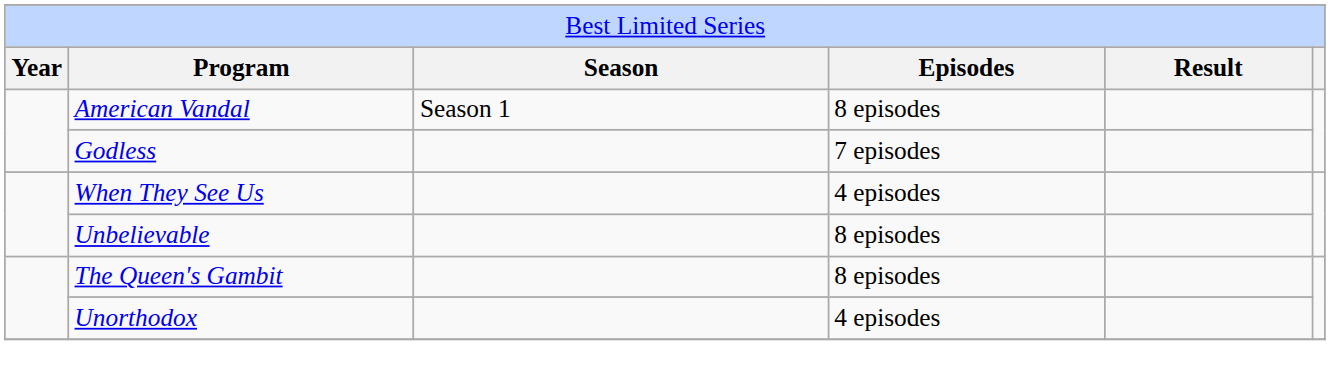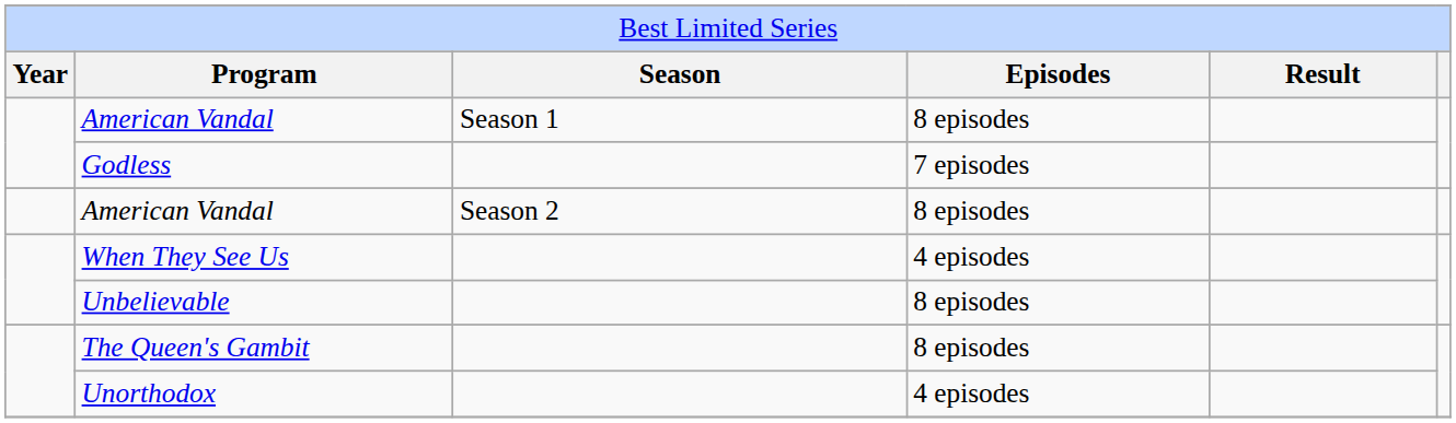 <table class="wikitable plainrowheaders" style="font-size: 90%" width=85%>
 <tr>
 </tr>
 <tr ---- bgcolor="#bfd7ff">
 <td colspan=6 align=center><a href='#'>Best Limited Series</a></td>
 </tr>
 <tr ---- bgcolor="#ebf5ff">
 <th scope="col" style="width:2%;">Year</th>
 <th scope="col" style="width:25%;">Program</th>
 <th scope="col" style="width:30%;">Season</th>
 <th scope="col" style="width:20%;">Episodes</th>
 <th scope="col" style="width:15%;">Result</th>
 <th scope="col" class="unsortable" style="width:1%;"></th>
 </tr>
 <tr>
 <td rowspan="2"></td>
 <td><em><a href='#'>American Vandal</a></em></td>
 <td>Season 1</td>
 <td>8 episodes</td>
 <td></td>
 <td rowspan="2"></td>
 </tr>
 <tr>
 <td><em><a href='#'>Godless</a></em></td>
 <td></td>
 <td>7 episodes</td>
+<td></td>
+</tr>
+<tr>
+<td></td>
+<td><em>American Vandal</em></td>
+<td>Season 2</td>
+<td>8 episodes</td>
+<td></td>
 <td></td>
 </tr>
 <tr>
 <td rowspan="2"></td>
 <td><em><a href='#'>When They See Us</a></em></td>
 <td></td>
 <td>4 episodes</td>
 <td></td>
 <td rowspan="2"></td>
 </tr>
 <tr>
 <td><em><a href='#'>Unbelievable</a></em></td>
 <td></td>
 <td>8 episodes</td>
 <td></td>
 </tr>
 <tr>
 <td rowspan="2"></td>
 <td><em><a href='#'>The Queen's Gambit</a></em></td>
 <td></td>
 <td>8 episodes</td>
 <td></td>
 <td rowspan="2"></td>
 </tr>
 <tr>
 <td><em><a href='#'>Unorthodox</a></em></td>
 <td></td>
 <td>4 episodes</td>
 <td></td>
 </tr>
 <tr>
 </tr>
 </table>
